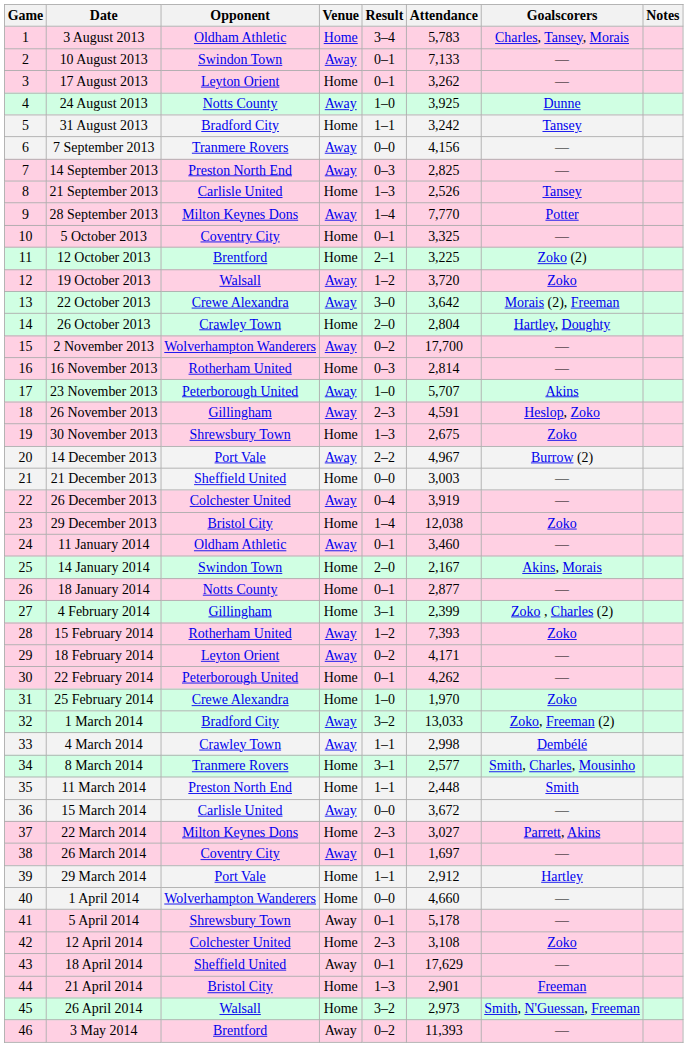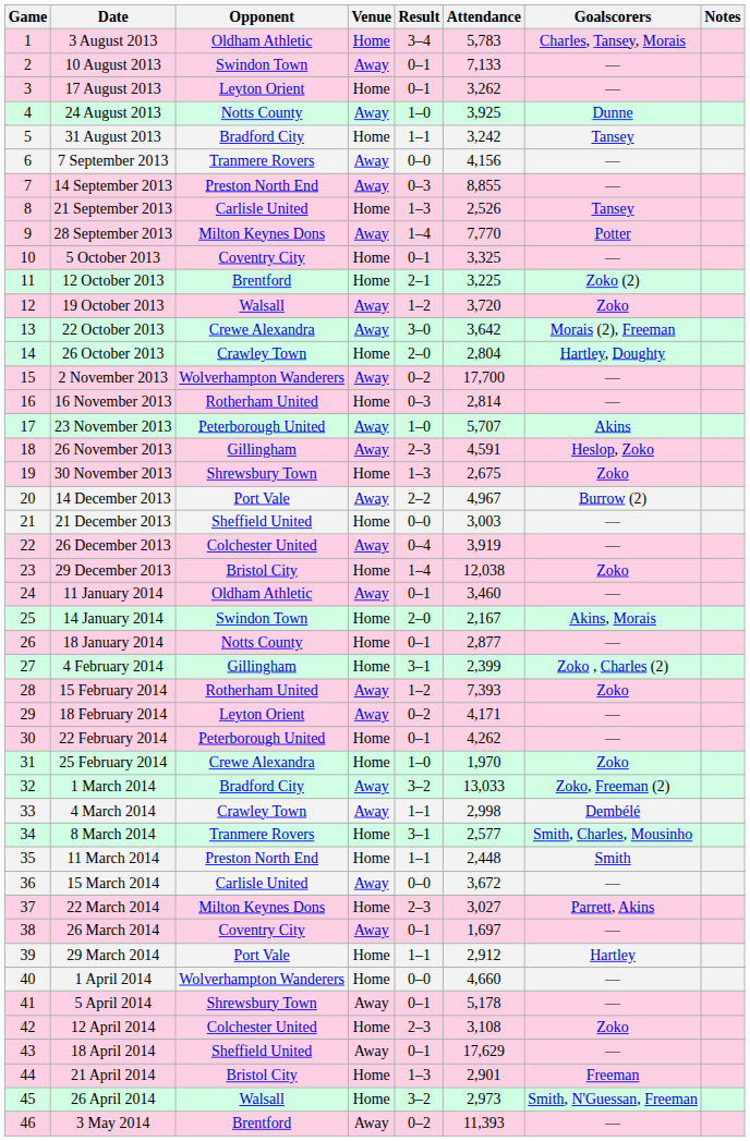 <table class="wikitable" style="text-align:center;">
 <tr>
 <th>Game</th>
 <th>Date</th>
 <th>Opponent</th>
 <th>Venue</th>
 <th>Result</th>
 <th>Attendance</th>
 <th>Goalscorers</th>
 <th>Notes</th>
 </tr>
 <tr style="background: #ffd0e3;">
 <td style="text-align:center;">1</td>
 <td>3 August 2013</td>
 <td><a href='#'>Oldham Athletic</a></td>
 <td><a href='#'>Home</a></td>
 <td>3–4</td>
 <td>5,783</td>
 <td><a href='#'>Charles</a>, <a href='#'>Tansey</a>, <a href='#'>Morais</a></td>
 <td></td>
 </tr>
 <tr style="background: #ffd0e3;">
 <td style="text-align:center;">2</td>
 <td>10 August 2013</td>
 <td><a href='#'>Swindon Town</a></td>
 <td><a href='#'>Away</a></td>
 <td>0–1</td>
 <td>7,133</td>
 <td>—</td>
 <td></td>
 </tr>
 <tr style="background: #ffd0e3;">
 <td style="text-align:center;">3</td>
 <td>17 August 2013</td>
 <td><a href='#'>Leyton Orient</a></td>
 <td>Home</td>
 <td>0–1</td>
 <td>3,262</td>
 <td>—</td>
 <td></td>
 </tr>
 <tr style="background: #d0ffe3;">
 <td style="text-align:center;">4</td>
 <td>24 August 2013</td>
 <td><a href='#'>Notts County</a></td>
 <td><a href='#'>Away</a></td>
 <td>1–0</td>
 <td>3,925</td>
 <td><a href='#'>Dunne</a></td>
 <td></td>
 </tr>
 <tr style="background: #f3f3f3;">
 <td style="text-align:center;">5</td>
 <td>31 August 2013</td>
 <td><a href='#'>Bradford City</a></td>
 <td>Home</td>
 <td>1–1</td>
 <td>3,242</td>
 <td><a href='#'>Tansey</a> </td>
 <td></td>
 </tr>
 <tr style="background: #f3f3f3;">
 <td style="text-align:center;">6</td>
 <td>7 September 2013</td>
 <td><a href='#'>Tranmere Rovers</a></td>
 <td><a href='#'>Away</a></td>
 <td>0–0</td>
 <td>4,156</td>
 <td>—</td>
 <td></td>
 </tr>
 <tr style="background: #ffd0e3;">
 <td style="text-align:center;">7</td>
 <td>14 September 2013</td>
 <td><a href='#'>Preston North End</a></td>
 <td><a href='#'>Away</a></td>
 <td>0–3</td>
-<td>2,825</td>
+<td>8,855</td>
 <td>—</td>
 <td></td>
 </tr>
 <tr style="background: #ffd0e3;">
 <td style="text-align:center;">8</td>
 <td>21 September 2013</td>
 <td><a href='#'>Carlisle United</a></td>
 <td>Home</td>
 <td>1–3</td>
 <td>2,526</td>
 <td><a href='#'>Tansey</a> </td>
 <td></td>
 </tr>
 <tr style="background: #ffd0e3;">
 <td style="text-align:center;">9</td>
 <td>28 September 2013</td>
 <td><a href='#'>Milton Keynes Dons</a></td>
 <td><a href='#'>Away</a></td>
 <td>1–4</td>
 <td>7,770</td>
 <td><a href='#'>Potter</a> </td>
 <td></td>
 </tr>
 <tr style="background: #ffd0e3;">
 <td style="text-align:center;">10</td>
 <td>5 October 2013</td>
 <td><a href='#'>Coventry City</a></td>
 <td>Home</td>
 <td>0–1</td>
 <td>3,325</td>
 <td>—</td>
 <td></td>
 </tr>
 <tr style="background: #d0ffe3;">
 <td style="text-align:center;">11</td>
 <td>12 October 2013</td>
 <td><a href='#'>Brentford</a></td>
 <td>Home</td>
 <td>2–1</td>
 <td>3,225</td>
 <td><a href='#'>Zoko</a> (2)</td>
 <td></td>
 </tr>
 <tr style="background: #ffd0e3;">
 <td style="text-align:center;">12</td>
 <td>19 October 2013</td>
 <td><a href='#'>Walsall</a></td>
 <td><a href='#'>Away</a></td>
 <td>1–2</td>
 <td>3,720</td>
 <td><a href='#'>Zoko</a></td>
 <td></td>
 </tr>
 <tr style="background: #d0ffe3;">
 <td style="text-align:center;">13</td>
 <td>22 October 2013</td>
 <td><a href='#'>Crewe Alexandra</a></td>
 <td><a href='#'>Away</a></td>
 <td>3–0</td>
 <td>3,642</td>
 <td><a href='#'>Morais</a> (2), <a href='#'>Freeman</a></td>
 <td></td>
 </tr>
 <tr style="background: #d0ffe3;">
 <td style="text-align:center;">14</td>
 <td>26 October 2013</td>
 <td><a href='#'>Crawley Town</a></td>
 <td>Home</td>
 <td>2–0</td>
 <td>2,804</td>
 <td><a href='#'>Hartley</a>, <a href='#'>Doughty</a></td>
 <td></td>
 </tr>
 <tr style="background: #ffd0e3;">
 <td style="text-align:center;">15</td>
 <td>2 November 2013</td>
 <td><a href='#'>Wolverhampton Wanderers</a></td>
 <td><a href='#'>Away</a></td>
 <td>0–2</td>
 <td>17,700</td>
 <td>—</td>
 <td></td>
 </tr>
 <tr style="background: #ffd0e3;">
 <td style="text-align:center;">16</td>
 <td>16 November 2013</td>
 <td><a href='#'>Rotherham United</a></td>
 <td>Home</td>
 <td>0–3</td>
 <td>2,814</td>
 <td>—</td>
 <td></td>
 </tr>
 <tr style="background: #d0ffe3;">
 <td style="text-align:center;">17</td>
 <td>23 November 2013</td>
 <td><a href='#'>Peterborough United</a></td>
 <td><a href='#'>Away</a></td>
 <td>1–0</td>
 <td>5,707</td>
 <td><a href='#'>Akins</a></td>
 <td></td>
 </tr>
 <tr style="background: #ffd0e3;">
 <td style="text-align:center;">18</td>
 <td>26 November 2013</td>
 <td><a href='#'>Gillingham</a></td>
 <td><a href='#'>Away</a></td>
 <td>2–3</td>
 <td>4,591</td>
 <td><a href='#'>Heslop</a>, <a href='#'>Zoko</a></td>
 <td></td>
 </tr>
 <tr style="background: #ffd0e3;">
 <td style="text-align:center;">19</td>
 <td>30 November 2013</td>
 <td><a href='#'>Shrewsbury Town</a></td>
 <td>Home</td>
 <td>1–3</td>
 <td>2,675</td>
 <td><a href='#'>Zoko</a></td>
 <td></td>
 </tr>
 <tr style="background: #f3f3f3;">
 <td style="text-align:center;">20</td>
 <td>14 December 2013</td>
 <td><a href='#'>Port Vale</a></td>
 <td><a href='#'>Away</a></td>
 <td>2–2</td>
 <td>4,967</td>
 <td><a href='#'>Burrow</a> (2)</td>
 <td></td>
 </tr>
 <tr style="background: #f3f3f3;">
 <td style="text-align:center;">21</td>
 <td>21 December 2013</td>
 <td><a href='#'>Sheffield United</a></td>
 <td>Home</td>
 <td>0–0</td>
 <td>3,003</td>
 <td>—</td>
 <td></td>
 </tr>
 <tr style="background: #ffd0e3;">
 <td style="text-align:center;">22</td>
 <td>26 December 2013</td>
 <td><a href='#'>Colchester United</a></td>
 <td><a href='#'>Away</a></td>
 <td>0–4</td>
 <td>3,919</td>
 <td>—</td>
 <td></td>
 </tr>
 <tr style="background: #ffd0e3;">
 <td style="text-align:center;">23</td>
 <td>29 December 2013</td>
 <td><a href='#'>Bristol City</a></td>
 <td>Home</td>
 <td>1–4</td>
 <td>12,038</td>
 <td><a href='#'>Zoko</a></td>
 <td></td>
 </tr>
 <tr style="background: #ffd0e3;">
 <td style="text-align:center;">24</td>
 <td>11 January 2014</td>
 <td><a href='#'>Oldham Athletic</a></td>
 <td><a href='#'>Away</a></td>
 <td>0–1</td>
 <td>3,460</td>
 <td>—</td>
 <td></td>
 </tr>
 <tr style="background: #d0ffe3">
 <td style="text-align:center;">25</td>
 <td>14 January 2014</td>
 <td><a href='#'>Swindon Town</a></td>
 <td>Home</td>
 <td>2–0</td>
 <td>2,167</td>
 <td><a href='#'>Akins</a>, <a href='#'>Morais</a> </td>
 <td></td>
 </tr>
 <tr style="background: #ffd0e3">
 <td style="text-align:center;">26</td>
 <td>18 January 2014</td>
 <td><a href='#'>Notts County</a></td>
 <td>Home</td>
 <td>0–1</td>
 <td>2,877</td>
 <td>—</td>
 <td></td>
 </tr>
 <tr style="background: #d0ffe3">
 <td style="text-align:center;">27</td>
 <td>4 February 2014</td>
 <td><a href='#'>Gillingham</a></td>
 <td>Home</td>
 <td>3–1</td>
 <td>2,399</td>
 <td><a href='#'>Zoko</a> , <a href='#'>Charles</a> (2)</td>
 <td></td>
 </tr>
 <tr style="background: #ffd0e3">
 <td style="text-align:center;">28</td>
 <td>15 February 2014</td>
 <td><a href='#'>Rotherham United</a></td>
 <td><a href='#'>Away</a></td>
 <td>1–2</td>
 <td>7,393</td>
 <td><a href='#'>Zoko</a></td>
 <td></td>
 </tr>
 <tr style="background: #ffd0e3">
 <td style="text-align:center;">29</td>
 <td>18 February 2014</td>
 <td><a href='#'>Leyton Orient</a></td>
 <td><a href='#'>Away</a></td>
 <td>0–2</td>
 <td>4,171</td>
 <td>—</td>
 <td></td>
 </tr>
 <tr style="background: #ffd0e3">
 <td style="text-align:center;">30</td>
 <td>22 February 2014</td>
 <td><a href='#'>Peterborough United</a></td>
 <td>Home</td>
 <td>0–1</td>
 <td>4,262</td>
 <td>—</td>
 <td></td>
 </tr>
 <tr style="background: #d0ffe3">
 <td style="text-align:center;">31</td>
 <td>25 February 2014</td>
 <td><a href='#'>Crewe Alexandra</a></td>
 <td>Home</td>
 <td>1–0</td>
 <td>1,970</td>
 <td><a href='#'>Zoko</a></td>
 <td></td>
 </tr>
 <tr style="background: #d0ffe3">
 <td style="text-align:center;">32</td>
 <td>1 March 2014</td>
 <td><a href='#'>Bradford City</a></td>
 <td><a href='#'>Away</a></td>
 <td>3–2</td>
 <td>13,033</td>
 <td><a href='#'>Zoko</a>, <a href='#'>Freeman</a> (2)</td>
 <td></td>
 </tr>
 <tr style="background: #f3f3f3">
 <td style="text-align:center;">33</td>
 <td>4 March 2014</td>
 <td><a href='#'>Crawley Town</a></td>
 <td><a href='#'>Away</a></td>
 <td>1–1</td>
 <td>2,998</td>
 <td><a href='#'>Dembélé</a></td>
 <td></td>
 </tr>
 <tr style="background: #d0ffe3">
 <td style="text-align:center;">34</td>
 <td>8 March 2014</td>
 <td><a href='#'>Tranmere Rovers</a></td>
 <td>Home</td>
 <td>3–1</td>
 <td>2,577</td>
 <td><a href='#'>Smith</a>, <a href='#'>Charles</a>, <a href='#'>Mousinho</a></td>
 <td></td>
 </tr>
 <tr style="background: #f3f3f3">
 <td style="text-align:center;">35</td>
 <td>11 March 2014</td>
 <td><a href='#'>Preston North End</a></td>
 <td>Home</td>
 <td>1–1</td>
 <td>2,448</td>
 <td><a href='#'>Smith</a></td>
 <td></td>
 </tr>
 <tr style="background: #f3f3f3">
 <td style="text-align:center;">36</td>
 <td>15 March 2014</td>
 <td><a href='#'>Carlisle United</a></td>
 <td><a href='#'>Away</a></td>
 <td>0–0</td>
 <td>3,672</td>
 <td>—</td>
 <td></td>
 </tr>
 <tr style="background: #ffd0e3">
 <td style="text-align:center;">37</td>
 <td>22 March 2014</td>
 <td><a href='#'>Milton Keynes Dons</a></td>
 <td>Home</td>
 <td>2–3</td>
 <td>3,027</td>
 <td><a href='#'>Parrett</a>, <a href='#'>Akins</a></td>
 <td></td>
 </tr>
 <tr style="background: #ffd0e3;">
 <td>38</td>
 <td>26 March 2014</td>
 <td><a href='#'>Coventry City</a></td>
 <td><a href='#'>Away</a></td>
 <td>0–1</td>
 <td>1,697</td>
 <td>—</td>
 <td></td>
 </tr>
 <tr style="background: #f3f3f3">
 <td>39</td>
 <td>29 March 2014</td>
 <td><a href='#'>Port Vale</a></td>
 <td>Home</td>
 <td>1–1</td>
 <td>2,912</td>
 <td><a href='#'>Hartley</a></td>
 <td></td>
 </tr>
 <tr style="background: #f3f3f3">
 <td>40</td>
 <td>1 April 2014</td>
 <td><a href='#'>Wolverhampton Wanderers</a></td>
 <td>Home</td>
 <td>0–0</td>
 <td>4,660</td>
 <td>—</td>
 <td></td>
 </tr>
 <tr style="background: #ffd0e3;">
 <td>41</td>
 <td>5 April 2014</td>
 <td><a href='#'>Shrewsbury Town</a></td>
 <td>Away</td>
 <td>0–1</td>
 <td>5,178</td>
 <td>—</td>
 <td></td>
 </tr>
 <tr style="background: #ffd0e3;">
 <td>42</td>
 <td>12 April 2014</td>
 <td><a href='#'>Colchester United</a></td>
 <td>Home</td>
 <td>2–3</td>
 <td>3,108</td>
 <td><a href='#'>Zoko</a></td>
 <td></td>
 </tr>
 <tr style="background: #ffd0e3;">
 <td>43</td>
 <td>18 April 2014</td>
 <td><a href='#'>Sheffield United</a></td>
 <td>Away</td>
 <td>0–1</td>
 <td>17,629</td>
 <td>—</td>
 <td></td>
 </tr>
 <tr style="background: #ffd0e3;">
 <td>44</td>
 <td>21 April 2014</td>
 <td><a href='#'>Bristol City</a></td>
 <td>Home</td>
 <td>1–3</td>
 <td>2,901</td>
 <td><a href='#'>Freeman</a></td>
 <td></td>
 </tr>
 <tr style="background: #d0ffe3">
 <td>45</td>
 <td>26 April 2014</td>
 <td><a href='#'>Walsall</a></td>
 <td>Home</td>
 <td>3–2</td>
 <td>2,973</td>
 <td><a href='#'>Smith</a>, <a href='#'>N'Guessan</a>, <a href='#'>Freeman</a></td>
 <td></td>
 </tr>
 <tr style="background: #ffd0e3;">
 <td>46</td>
 <td>3 May 2014</td>
 <td><a href='#'>Brentford</a></td>
 <td>Away</td>
 <td>0–2</td>
 <td>11,393</td>
 <td>—</td>
 <td></td>
 </tr>
 </table>
